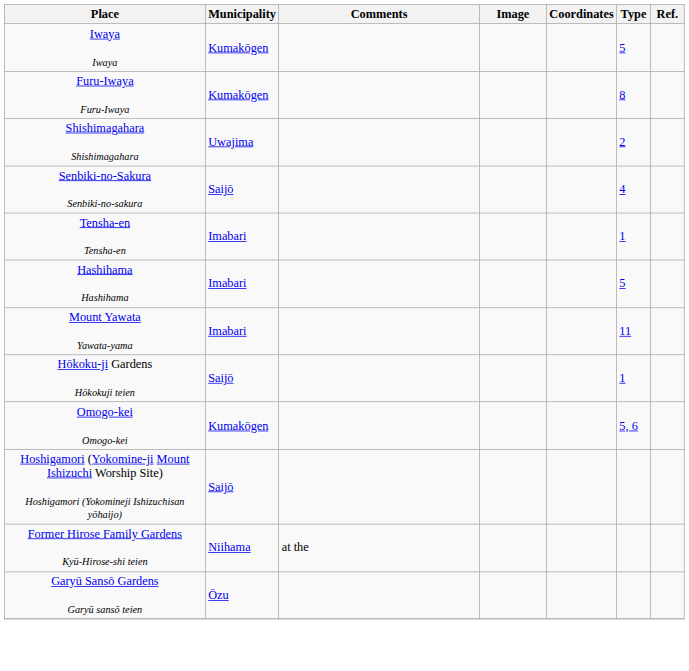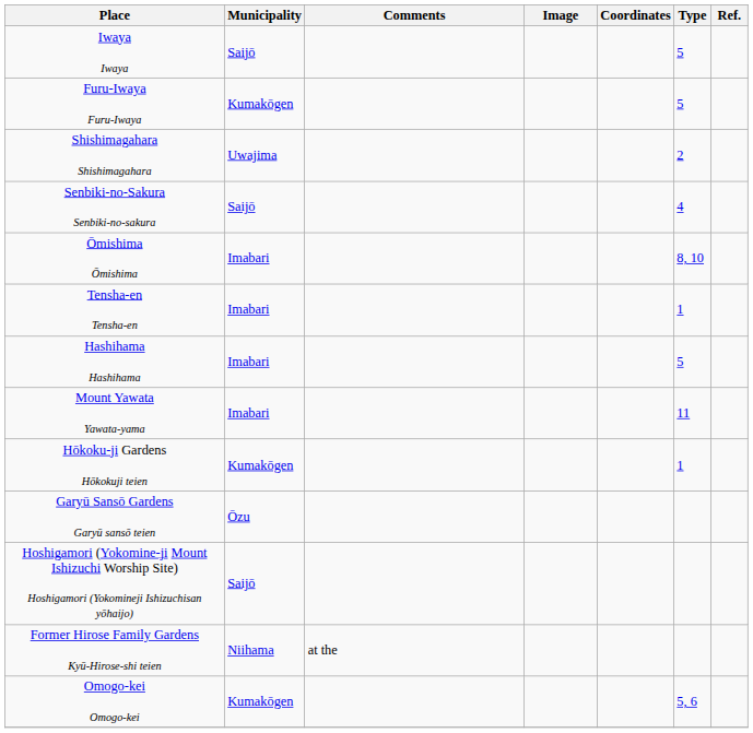 <table class="wikitable sortable"  style="width:100%;">
 <tr>
 <th width="30%" align="left">Place</th>
 <th width="10%" align="left">Municipality</th>
 <th width="30%" align="left" class="unsortable">Comments</th>
 <th width="10%" align="left"  class="unsortable">Image</th>
 <th width="10%" align="left" class="unsortable">Coordinates</th>
 <th width="5%" align="left">Type</th>
 <th width="5%" align="left"  class="unsortable">Ref.</th>
 </tr>
 <tr>
 <td align="center"><a href='#'>Iwaya</a><br><br><small><em>Iwaya</em></small></td>
-<td><a href='#'>Kumakōgen</a></td>
+<td><a href='#'>Saijō</a></td>
 <td></td>
 <td></td>
 <td></td>
 <td><a href='#'>5</a></td>
 <td></td>
 </tr>
 <tr>
 <td align="center"><a href='#'>Furu-Iwaya</a><br><br><small><em>Furu-Iwaya</em></small></td>
 <td><a href='#'>Kumakōgen</a></td>
 <td></td>
 <td></td>
 <td></td>
-<td><a href='#'>8</a></td>
+<td><a href='#'>5</a></td>
 <td></td>
 </tr>
 <tr>
 <td align="center"><a href='#'>Shishimagahara</a><br><br><small><em>Shishimagahara</em></small></td>
 <td><a href='#'>Uwajima</a></td>
 <td></td>
 <td></td>
 <td></td>
 <td><a href='#'>2</a></td>
 <td></td>
 </tr>
 <tr>
 <td align="center"><a href='#'>Senbiki-no-Sakura</a><br><br><small><em>Senbiki-no-sakura</em></small></td>
 <td><a href='#'>Saijō</a></td>
 <td></td>
 <td></td>
 <td></td>
 <td><a href='#'>4</a></td>
+<td></td>
+</tr>
+<tr>
+<td align="center"><a href='#'>Ōmishima</a><br><br><small><em>Ōmishima</em></small></td>
+<td><a href='#'>Imabari</a></td>
+<td></td>
+<td></td>
+<td></td>
+<td><a href='#'>8, 10</a></td>
 <td></td>
 </tr>
 <tr>
 <td align="center"><a href='#'>Tensha-en</a><br><br><small><em>Tensha-en</em></small></td>
 <td><a href='#'>Imabari</a></td>
 <td></td>
 <td></td>
 <td></td>
 <td><a href='#'>1</a></td>
 <td></td>
 </tr>
 <tr>
 <td align="center"><a href='#'>Hashihama</a><br><br><small><em>Hashihama</em></small></td>
 <td><a href='#'>Imabari</a></td>
 <td></td>
 <td></td>
 <td></td>
 <td><a href='#'>5</a></td>
 <td></td>
 </tr>
 <tr>
 <td align="center"><a href='#'>Mount Yawata</a><br><br><small><em>Yawata-yama</em></small></td>
 <td><a href='#'>Imabari</a></td>
 <td></td>
 <td></td>
 <td></td>
 <td><a href='#'>11</a></td>
 <td></td>
 </tr>
 <tr>
 <td align="center"><a href='#'>Hōkoku-ji</a> Gardens<br><br><small><em>Hōkokuji teien</em></small></td>
-<td><a href='#'>Saijō</a></td>
+<td><a href='#'>Kumakōgen</a></td>
 <td></td>
 <td></td>
 <td></td>
 <td><a href='#'>1</a></td>
 <td></td>
 </tr>
 <tr>
-<td align="center"><a href='#'>Omogo-kei</a><br><br><small><em>Omogo-kei</em></small></td>
-<td><a href='#'>Kumakōgen</a></td>
+<td align="center"><a href='#'>Garyū Sansō Gardens</a><br><br><small><em>Garyū sansō teien</em></small></td>
+<td><a href='#'>Ōzu</a></td>
 <td></td>
 <td></td>
 <td></td>
-<td><a href='#'>5, 6</a></td>
+<td></td>
 <td></td>
 </tr>
 <tr>
 <td align="center"><a href='#'>Hoshigamori</a> (<a href='#'>Yokomine-ji</a> <a href='#'>Mount Ishizuchi</a> Worship Site)<br><br><small><em>Hoshigamori (Yokomineji Ishizuchisan yōhaijo)</em></small></td>
 <td><a href='#'>Saijō</a></td>
 <td></td>
 <td></td>
 <td></td>
 <td></td>
 <td></td>
 </tr>
 <tr>
 <td align="center"><a href='#'>Former Hirose Family Gardens</a><br><br><small><em>Kyū-Hirose-shi teien</em></small></td>
 <td><a href='#'>Niihama</a></td>
 <td>at the </td>
 <td></td>
 <td></td>
 <td></td>
 <td></td>
 </tr>
 <tr>
-<td align="center"><a href='#'>Garyū Sansō Gardens</a><br><br><small><em>Garyū sansō teien</em></small></td>
-<td><a href='#'>Ōzu</a></td>
+<td align="center"><a href='#'>Omogo-kei</a><br><br><small><em>Omogo-kei</em></small></td>
+<td><a href='#'>Kumakōgen</a></td>
 <td></td>
 <td></td>
 <td></td>
-<td></td>
+<td><a href='#'>5, 6</a></td>
 <td></td>
 </tr>
 <tr>
 </tr>
 </table>
